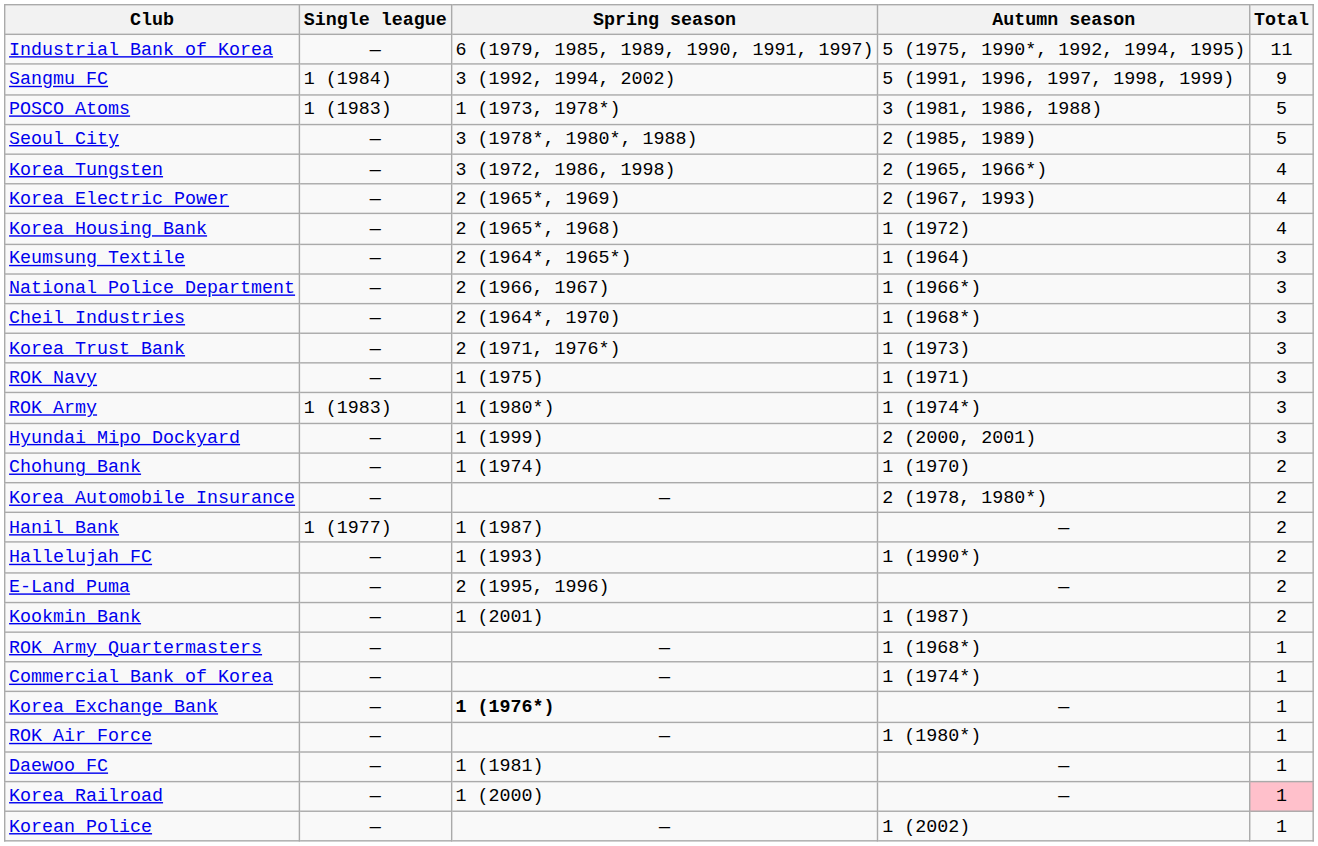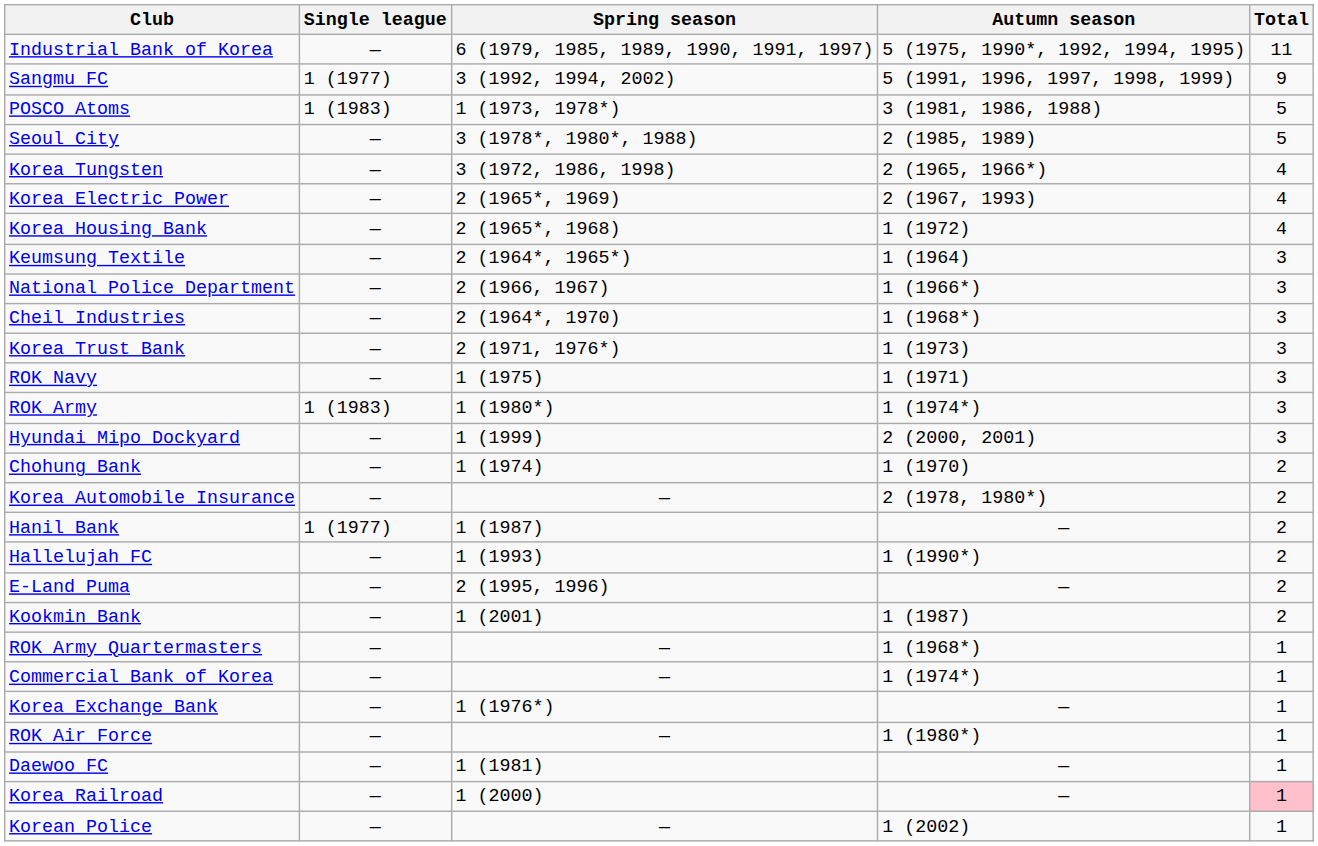 <table class="wikitable sortable">
 <tr>
 <th>Club</th>
 <th>Single league</th>
 <th>Spring season</th>
 <th>Autumn season</th>
 <th>Total</th>
 </tr>
 <tr>
 <td><a href='#'>Industrial Bank of Korea</a></td>
 <td align="center">—</td>
 <td>6 (1979, 1985, 1989, 1990, 1991, 1997)</td>
 <td>5 (1975, 1990*, 1992, 1994, 1995)</td>
 <td align="center">11</td>
 </tr>
 <tr>
 <td><a href='#'>Sangmu FC</a></td>
-<td>1 (1984)</td>
+<td>1 (1977)</td>
 <td>3 (1992, 1994, 2002)</td>
 <td>5 (1991, 1996, 1997, 1998, 1999)</td>
 <td align="center">9</td>
 </tr>
 <tr>
 <td><a href='#'>POSCO Atoms</a></td>
 <td>1 (1983)</td>
 <td>1 (1973, 1978*)</td>
 <td>3 (1981, 1986, 1988)</td>
 <td align="center">5</td>
 </tr>
 <tr>
 <td><a href='#'>Seoul City</a></td>
 <td align="center">—</td>
 <td>3 (1978*, 1980*, 1988)</td>
 <td>2 (1985, 1989)</td>
 <td align="center">5</td>
 </tr>
 <tr>
 <td><a href='#'>Korea Tungsten</a></td>
 <td align="center">—</td>
 <td>3 (1972, 1986, 1998)</td>
 <td>2 (1965, 1966*)</td>
 <td align="center">4</td>
 </tr>
 <tr>
 <td><a href='#'>Korea Electric Power</a></td>
 <td align="center">—</td>
 <td>2 (1965*, 1969)</td>
 <td>2 (1967, 1993)</td>
 <td align="center">4</td>
 </tr>
 <tr>
 <td><a href='#'>Korea Housing Bank</a></td>
 <td align="center">—</td>
 <td>2 (1965*, 1968)</td>
 <td>1 (1972)</td>
 <td align="center">4</td>
 </tr>
 <tr>
 <td><a href='#'>Keumsung Textile</a></td>
 <td align="center">—</td>
 <td>2 (1964*, 1965*)</td>
 <td>1 (1964)</td>
 <td align="center">3</td>
 </tr>
 <tr>
 <td><a href='#'>National Police Department</a></td>
 <td align="center">—</td>
 <td>2 (1966, 1967)</td>
 <td>1 (1966*)</td>
 <td align="center">3</td>
 </tr>
 <tr>
 <td><a href='#'>Cheil Industries</a></td>
 <td align="center">—</td>
 <td>2 (1964*, 1970)</td>
 <td>1 (1968*)</td>
 <td align="center">3</td>
 </tr>
 <tr>
 <td><a href='#'>Korea Trust Bank</a></td>
 <td align="center">—</td>
 <td>2 (1971, 1976*)</td>
 <td>1 (1973)</td>
 <td align="center">3</td>
 </tr>
 <tr>
 <td><a href='#'>ROK Navy</a></td>
 <td align="center">—</td>
 <td>1 (1975)</td>
 <td>1 (1971)</td>
 <td align="center">3</td>
 </tr>
 <tr>
 <td><a href='#'>ROK Army</a></td>
 <td>1 (1983)</td>
 <td>1 (1980*)</td>
 <td>1 (1974*)</td>
 <td align="center">3</td>
 </tr>
 <tr>
 <td><a href='#'>Hyundai Mipo Dockyard</a></td>
 <td align="center">—</td>
 <td>1 (1999)</td>
 <td>2 (2000, 2001)</td>
 <td align="center">3</td>
 </tr>
 <tr>
 <td><a href='#'>Chohung Bank</a></td>
 <td align="center">—</td>
 <td>1 (1974)</td>
 <td>1 (1970)</td>
 <td align="center">2</td>
 </tr>
 <tr>
 <td><a href='#'>Korea Automobile Insurance</a></td>
 <td align="center">—</td>
 <td align="center">—</td>
 <td>2 (1978, 1980*)</td>
 <td align="center">2</td>
 </tr>
 <tr>
 <td><a href='#'>Hanil Bank</a></td>
 <td>1 (1977)</td>
 <td>1 (1987)</td>
 <td align="center">—</td>
 <td align="center">2</td>
 </tr>
 <tr>
 <td><a href='#'>Hallelujah FC</a></td>
 <td align="center">—</td>
 <td>1 (1993)</td>
 <td>1 (1990*)</td>
 <td align="center">2</td>
 </tr>
 <tr>
 <td><a href='#'>E-Land Puma</a></td>
 <td align="center">—</td>
 <td>2 (1995, 1996)</td>
 <td align="center">—</td>
 <td align="center">2</td>
 </tr>
 <tr>
 <td><a href='#'>Kookmin Bank</a></td>
 <td align="center">—</td>
 <td>1 (2001)</td>
 <td>1 (1987)</td>
 <td align="center">2</td>
 </tr>
 <tr>
 <td><a href='#'>ROK Army Quartermasters</a></td>
 <td align="center">—</td>
 <td align="center">—</td>
 <td>1 (1968*)</td>
 <td align="center">1</td>
 </tr>
 <tr>
 <td><a href='#'>Commercial Bank of Korea</a></td>
 <td align="center">—</td>
 <td align="center">—</td>
 <td>1 (1974*)</td>
 <td align="center">1</td>
 </tr>
 <tr>
 <td><a href='#'>Korea Exchange Bank</a></td>
 <td align="center">—</td>
-<td><strong>1 (1976*)</strong></td>
+<td>1 (1976*)</td>
 <td align="center">—</td>
 <td align="center">1</td>
 </tr>
 <tr>
 <td><a href='#'>ROK Air Force</a></td>
 <td align="center">—</td>
 <td align="center">—</td>
 <td>1 (1980*)</td>
 <td align="center">1</td>
 </tr>
 <tr>
 <td><a href='#'>Daewoo FC</a></td>
 <td align="center">—</td>
 <td>1 (1981)</td>
 <td align="center">—</td>
 <td align="center">1</td>
 </tr>
 <tr>
 <td><a href='#'>Korea Railroad</a></td>
 <td align="center">—</td>
 <td>1 (2000)</td>
 <td align="center">—</td>
 <td align="center" style="background: pink;">1</td>
 </tr>
 <tr>
 <td><a href='#'>Korean Police</a></td>
 <td align="center">—</td>
 <td align="center">—</td>
 <td>1 (2002)</td>
 <td align="center">1</td>
 </tr>
 </table>
